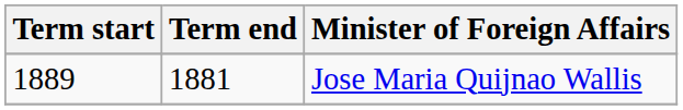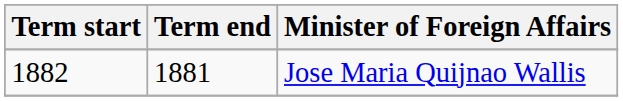 <table class="wikitable">
 <tr>
 <th>Term start</th>
 <th>Term end</th>
 <th>Minister of Foreign Affairs</th>
 </tr>
 <tr>
 </tr>
 <tr>
-<td>1889</td>
+<td>1882</td>
 <td>1881</td>
 <td><a href='#'>Jose Maria Quijnao Wallis</a></td>
 </tr>
 <tr>
 </tr>
 </table>
